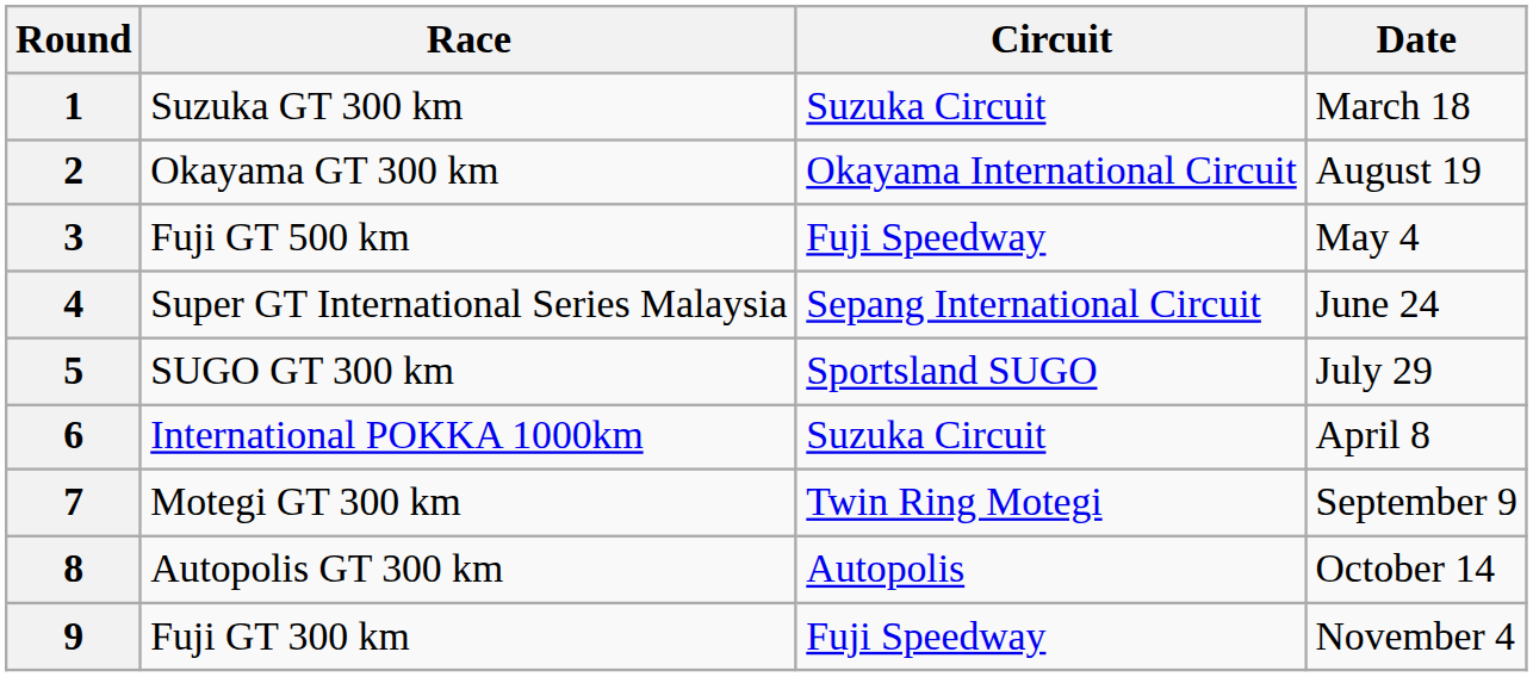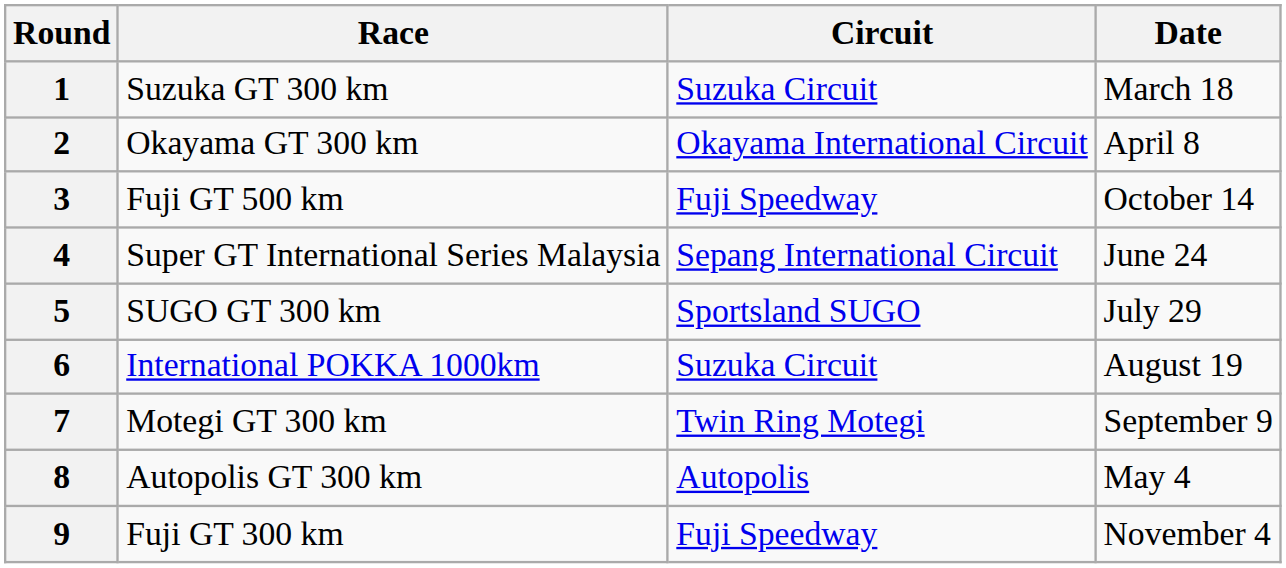 <table class="wikitable" style="font-size: 90%">
 <tr>
 <th>Round</th>
 <th>Race</th>
 <th>Circuit</th>
 <th>Date</th>
 </tr>
 <tr>
 <th>1</th>
 <td> Suzuka GT 300 km</td>
 <td><a href='#'>Suzuka Circuit</a></td>
 <td>March 18</td>
 </tr>
 <tr>
 <th>2</th>
 <td> Okayama GT 300 km</td>
 <td><a href='#'>Okayama International Circuit</a></td>
-<td>August 19</td>
+<td>April 8</td>
 </tr>
 <tr>
 <th>3</th>
 <td> Fuji GT 500 km</td>
 <td><a href='#'>Fuji Speedway</a></td>
-<td>May 4</td>
+<td>October 14</td>
 </tr>
 <tr>
 <th>4</th>
 <td> Super GT International Series Malaysia</td>
 <td><a href='#'>Sepang International Circuit</a></td>
 <td>June 24</td>
 </tr>
 <tr>
 <th>5</th>
 <td> SUGO GT 300 km</td>
 <td><a href='#'>Sportsland SUGO</a></td>
 <td>July 29</td>
 </tr>
 <tr>
 <th>6</th>
 <td> <a href='#'>International POKKA 1000km</a></td>
 <td><a href='#'>Suzuka Circuit</a></td>
-<td>April 8</td>
+<td>August 19</td>
 </tr>
 <tr>
 <th>7</th>
 <td> Motegi GT 300 km</td>
 <td><a href='#'>Twin Ring Motegi</a></td>
 <td>September 9</td>
 </tr>
 <tr>
 <th>8</th>
 <td> Autopolis GT 300 km</td>
 <td><a href='#'>Autopolis</a></td>
-<td>October 14</td>
+<td>May 4</td>
 </tr>
 <tr>
 <th>9</th>
 <td> Fuji GT 300 km</td>
 <td><a href='#'>Fuji Speedway</a></td>
 <td>November 4</td>
 </tr>
 </table>
